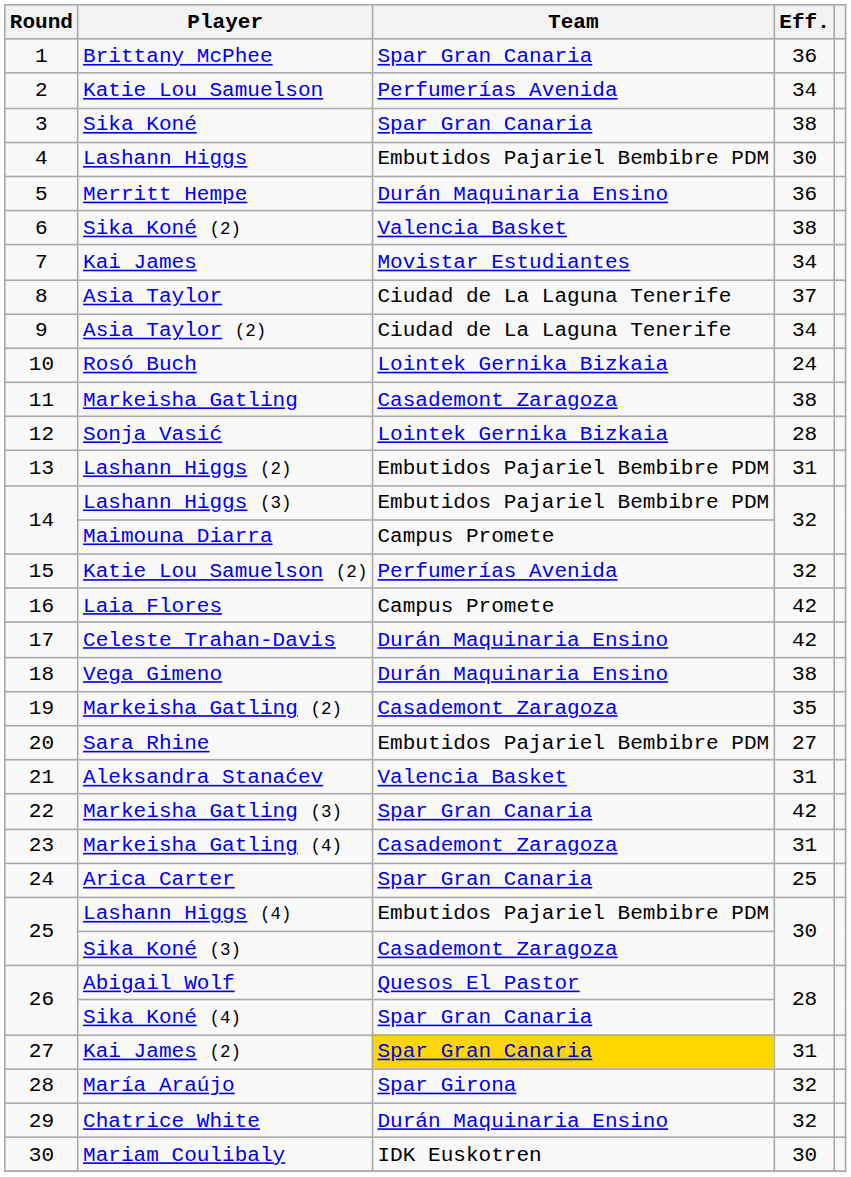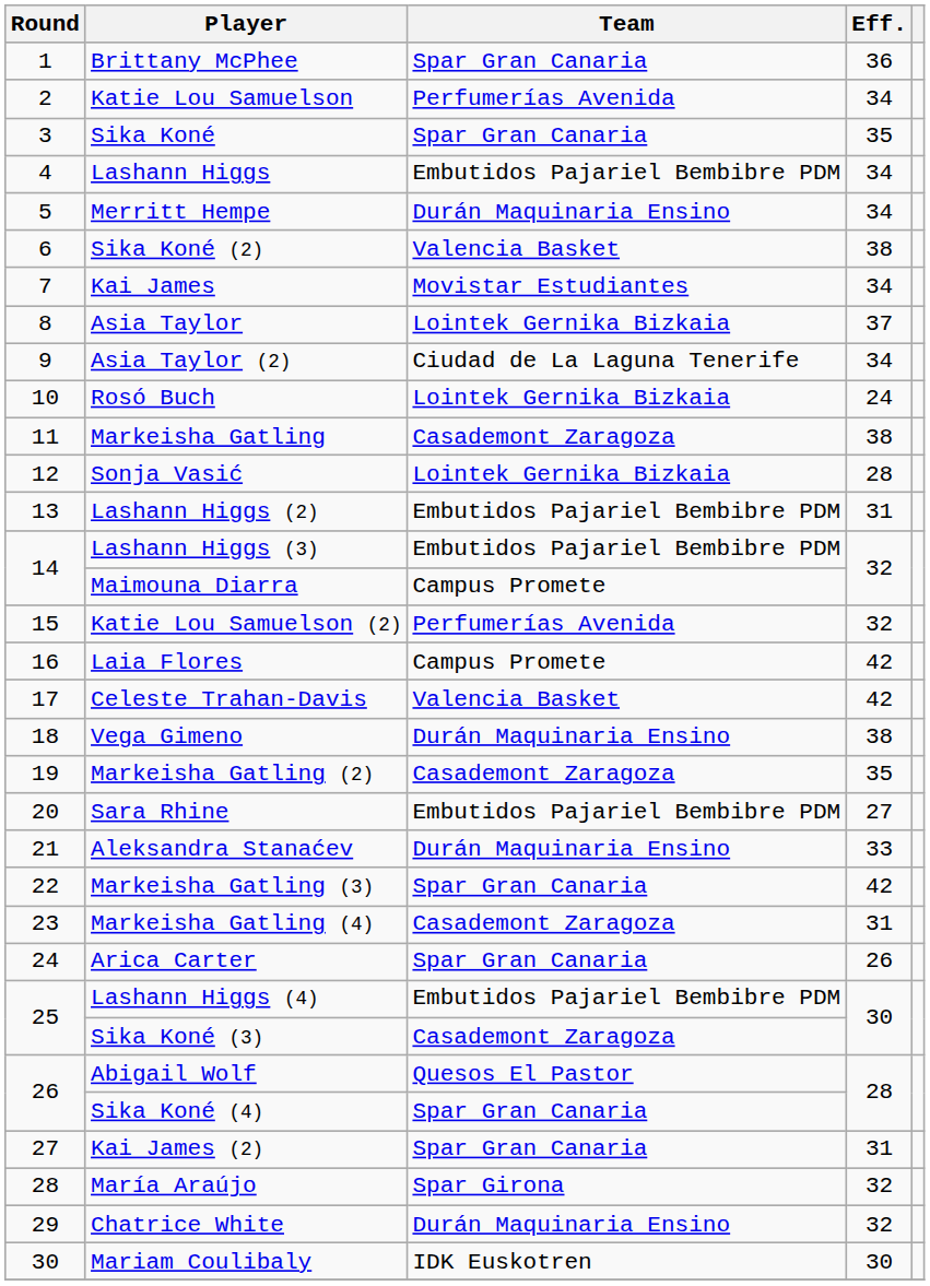 <table class="wikitable sortable" style="text-align: center;">
 <tr>
 <th>Round</th>
 <th>Player</th>
 <th>Team</th>
 <th>Eff.</th>
 <th></th>
 </tr>
 <tr>
 <td>1</td>
 <td style="text-align:left;"> <a href='#'>Brittany McPhee</a></td>
 <td style="text-align:left;"><a href='#'>Spar Gran Canaria</a></td>
 <td>36</td>
 <td></td>
 </tr>
 <tr>
 <td>2</td>
 <td style="text-align:left;"> <a href='#'>Katie Lou Samuelson</a></td>
 <td style="text-align:left;"><a href='#'>Perfumerías Avenida</a></td>
 <td>34</td>
 <td></td>
 </tr>
 <tr>
 <td>3</td>
 <td style="text-align:left;"> <a href='#'>Sika Koné</a></td>
 <td style="text-align:left;"><a href='#'>Spar Gran Canaria</a></td>
-<td>38</td>
+<td>35</td>
 <td></td>
 </tr>
 <tr>
 <td>4</td>
 <td style="text-align:left;"> <a href='#'>Lashann Higgs</a></td>
 <td style="text-align:left;">Embutidos Pajariel Bembibre PDM</td>
-<td>30</td>
+<td>34</td>
 <td></td>
 </tr>
 <tr>
 <td>5</td>
 <td style="text-align:left;"> <a href='#'>Merritt Hempe</a></td>
 <td style="text-align:left;"><a href='#'>Durán Maquinaria Ensino</a></td>
-<td>36</td>
+<td>34</td>
 <td></td>
 </tr>
 <tr>
 <td>6</td>
 <td style="text-align:left;"> <a href='#'>Sika Koné</a> <small>(2)</small></td>
 <td style="text-align:left;"><a href='#'>Valencia Basket</a></td>
 <td>38</td>
 <td></td>
 </tr>
 <tr>
 <td>7</td>
 <td style="text-align:left;"> <a href='#'>Kai James</a></td>
 <td style="text-align:left;"><a href='#'>Movistar Estudiantes</a></td>
 <td>34</td>
 <td></td>
 </tr>
 <tr>
 <td>8</td>
 <td style="text-align:left;"> <a href='#'>Asia Taylor</a></td>
-<td style="text-align:left;">Ciudad de La Laguna Tenerife</td>
+<td style="text-align:left;"><a href='#'>Lointek Gernika Bizkaia</a></td>
 <td>37</td>
 <td></td>
 </tr>
 <tr>
 <td>9</td>
 <td style="text-align:left;"> <a href='#'>Asia Taylor</a> <small>(2)</small></td>
 <td style="text-align:left;">Ciudad de La Laguna Tenerife</td>
 <td>34</td>
 <td></td>
 </tr>
 <tr>
 <td>10</td>
 <td style="text-align:left;"> <a href='#'>Rosó Buch</a></td>
 <td style="text-align:left;"><a href='#'>Lointek Gernika Bizkaia</a></td>
 <td>24</td>
 <td></td>
 </tr>
 <tr>
 <td>11</td>
 <td style="text-align:left;"> <a href='#'>Markeisha Gatling</a></td>
 <td style="text-align:left;"><a href='#'>Casademont Zaragoza</a></td>
 <td>38</td>
 <td></td>
 </tr>
 <tr>
 <td>12</td>
 <td style="text-align:left;"> <a href='#'>Sonja Vasić</a></td>
 <td style="text-align:left;"><a href='#'>Lointek Gernika Bizkaia</a></td>
 <td>28</td>
 <td></td>
 </tr>
 <tr>
 <td>13</td>
 <td style="text-align:left;"> <a href='#'>Lashann Higgs</a> <small>(2)</small></td>
 <td style="text-align:left;">Embutidos Pajariel Bembibre PDM</td>
 <td>31</td>
 <td></td>
 </tr>
 <tr>
 <td rowspan=2>14</td>
 <td style="text-align:left;"> <a href='#'>Lashann Higgs</a> <small>(3)</small></td>
 <td style="text-align:left;">Embutidos Pajariel Bembibre PDM</td>
 <td rowspan=2>32</td>
 <td rowspan=2></td>
 </tr>
 <tr>
 <td style="text-align:left;"> <a href='#'>Maimouna Diarra</a></td>
 <td style="text-align:left;">Campus Promete</td>
 </tr>
 <tr>
 <td>15</td>
 <td style="text-align:left;"> <a href='#'>Katie Lou Samuelson</a> <small>(2)</small></td>
 <td style="text-align:left;"><a href='#'>Perfumerías Avenida</a></td>
 <td>32</td>
 <td></td>
 </tr>
 <tr>
 <td>16</td>
 <td style="text-align:left;"> <a href='#'>Laia Flores</a></td>
 <td style="text-align:left;">Campus Promete</td>
 <td>42</td>
 <td></td>
 </tr>
 <tr>
 <td>17</td>
 <td style="text-align:left;"> <a href='#'>Celeste Trahan-Davis</a></td>
-<td style="text-align:left;"><a href='#'>Durán Maquinaria Ensino</a></td>
+<td style="text-align:left;"><a href='#'>Valencia Basket</a></td>
 <td>42</td>
 <td></td>
 </tr>
 <tr>
 <td>18</td>
 <td style="text-align:left;"> <a href='#'>Vega Gimeno</a></td>
 <td style="text-align:left;"><a href='#'>Durán Maquinaria Ensino</a></td>
 <td>38</td>
 <td></td>
 </tr>
 <tr>
 <td>19</td>
 <td style="text-align:left;"> <a href='#'>Markeisha Gatling</a> <small>(2)</small></td>
 <td style="text-align:left;"><a href='#'>Casademont Zaragoza</a></td>
 <td>35</td>
 <td></td>
 </tr>
 <tr>
 <td>20</td>
 <td style="text-align:left;"> <a href='#'>Sara Rhine</a></td>
 <td style="text-align:left;">Embutidos Pajariel Bembibre PDM</td>
 <td>27</td>
 <td></td>
 </tr>
 <tr>
 <td>21</td>
 <td style="text-align:left;"> <a href='#'>Aleksandra Stanaćev</a></td>
-<td style="text-align:left;"><a href='#'>Valencia Basket</a></td>
-<td>31</td>
+<td style="text-align:left;"><a href='#'>Durán Maquinaria Ensino</a></td>
+<td>33</td>
 <td></td>
 </tr>
 <tr>
 <td>22</td>
 <td style="text-align:left;"> <a href='#'>Markeisha Gatling</a> <small>(3)</small></td>
 <td style="text-align:left;"><a href='#'>Spar Gran Canaria</a></td>
 <td>42</td>
 <td></td>
 </tr>
 <tr>
 <td>23</td>
 <td style="text-align:left;"> <a href='#'>Markeisha Gatling</a> <small>(4)</small></td>
 <td style="text-align:left;"><a href='#'>Casademont Zaragoza</a></td>
 <td>31</td>
 <td></td>
 </tr>
 <tr>
 <td>24</td>
 <td style="text-align:left;"> <a href='#'>Arica Carter</a></td>
 <td style="text-align:left;"><a href='#'>Spar Gran Canaria</a></td>
-<td>25</td>
+<td>26</td>
 <td></td>
 </tr>
 <tr>
 <td rowspan=2>25</td>
 <td style="text-align:left;"> <a href='#'>Lashann Higgs</a> <small>(4)</small></td>
 <td style="text-align:left;">Embutidos Pajariel Bembibre PDM</td>
 <td rowspan=2>30</td>
 <td rowspan=2></td>
 </tr>
 <tr>
 <td style="text-align:left;"> <a href='#'>Sika Koné</a> <small>(3)</small></td>
 <td style="text-align:left;"><a href='#'>Casademont Zaragoza</a></td>
 </tr>
 <tr>
 <td rowspan=2>26</td>
 <td style="text-align:left;"> <a href='#'>Abigail Wolf</a></td>
 <td style="text-align:left;"><a href='#'>Quesos El Pastor</a></td>
 <td rowspan=2>28</td>
 <td rowspan=2></td>
 </tr>
 <tr>
 <td style="text-align:left;"> <a href='#'>Sika Koné</a> <small>(4)</small></td>
 <td style="text-align:left;"><a href='#'>Spar Gran Canaria</a></td>
 </tr>
 <tr>
 <td>27</td>
 <td style="text-align:left;"> <a href='#'>Kai James</a> <small>(2)</small></td>
-<td style="background: gold; text-align:left;"><a href='#'>Spar Gran Canaria</a></td>
+<td style="text-align:left;"><a href='#'>Spar Gran Canaria</a></td>
 <td>31</td>
 <td></td>
 </tr>
 <tr>
 <td>28</td>
 <td style="text-align:left;"> <a href='#'>María Araújo</a></td>
 <td style="text-align:left;"><a href='#'>Spar Girona</a></td>
 <td>32</td>
 <td></td>
 </tr>
 <tr>
 <td>29</td>
 <td style="text-align:left;"> <a href='#'>Chatrice White</a></td>
 <td style="text-align:left;"><a href='#'>Durán Maquinaria Ensino</a></td>
 <td>32</td>
 <td></td>
 </tr>
 <tr>
 <td>30</td>
 <td style="text-align:left;"> <a href='#'>Mariam Coulibaly</a></td>
 <td style="text-align:left;">IDK Euskotren</td>
 <td>30</td>
 <td></td>
 </tr>
 <tr>
 </tr>
 </table>
